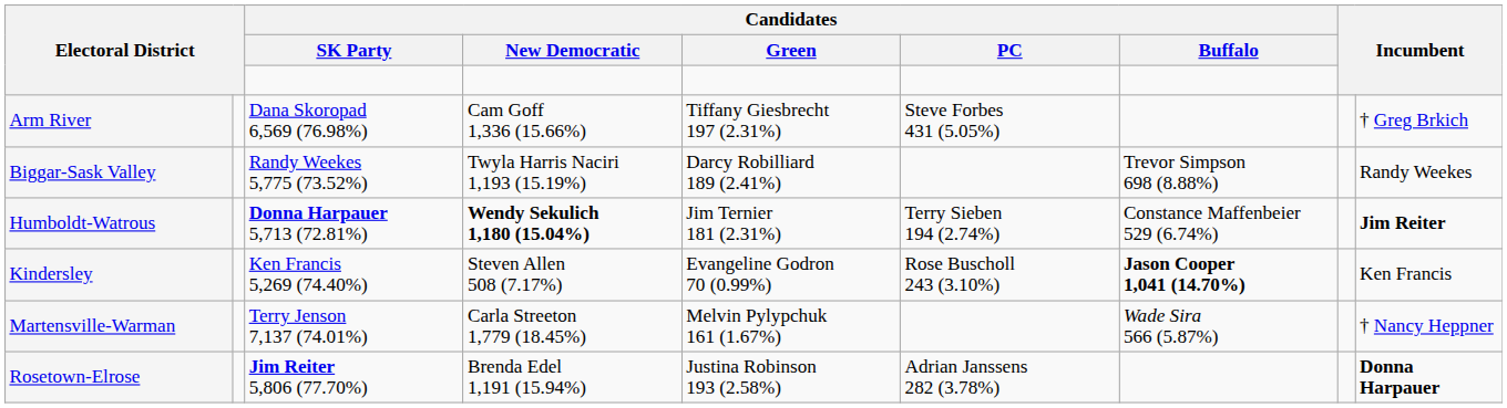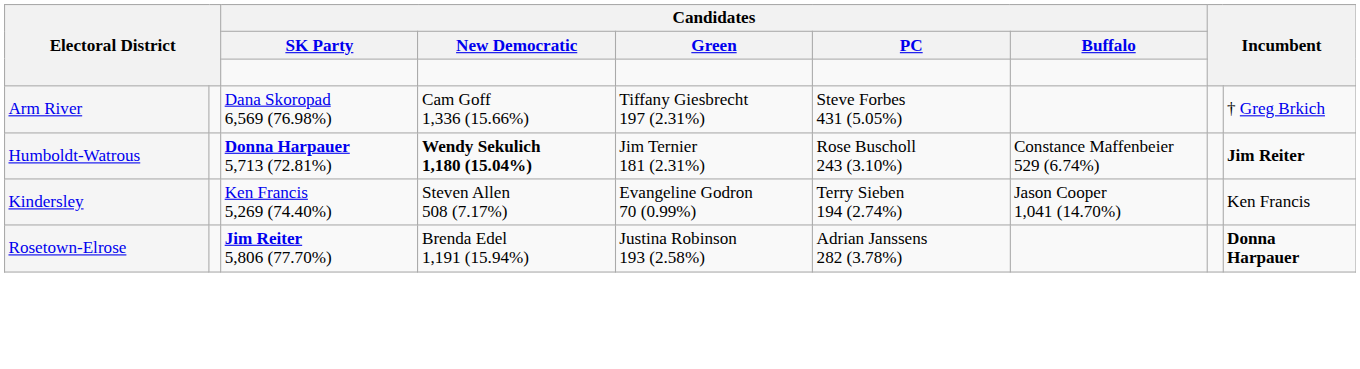 <table class="wikitable" style="width:100%;">
 <tr>
 <th style="width:16%;" rowspan="3" colspan="2">Electoral District</th>
 <th colspan="5">Candidates</th>
 <th style="width:14%;" rowspan="3" colspan="2">Incumbent</th>
 </tr>
 <tr>
 <th style="width:14.6%;"><a href='#'>SK Party</a></th>
 <th style="width:14.6%;"><a href='#'>New Democratic</a></th>
 <th style="width:14.6%;"><a href='#'>Green</a></th>
 <th style="width:14.6%;"><a href='#'>PC</a></th>
 <th style="width:14.6%;"><a href='#'>Buffalo</a></th>
 </tr>
 <tr>
 <td width=14.6% > </td>
 <td width=14.6% > </td>
 <td width=14.6% > </td>
 <td width=14.6% > </td>
 <td width=14.6% > </td>
 </tr>
 <tr>
 <td style="background:whitesmoke;"><a href='#'>Arm River</a></td>
 <td></td>
 <td><a href='#'>Dana Skoropad</a> <br>6,569 (76.98%)</td>
 <td>Cam Goff <br>1,336 (15.66%)</td>
 <td>Tiffany Giesbrecht <br>197 (2.31%)</td>
 <td>Steve Forbes <br>431 (5.05%)</td>
 <td></td>
 <td> </td>
 <td>† <a href='#'>Greg Brkich</a></td>
 </tr>
 <tr>
-<td style="background:whitesmoke;"><a href='#'>Biggar-Sask Valley</a></td>
-<td></td>
-<td><a href='#'>Randy Weekes</a> <br>5,775 (73.52%)</td>
-<td>Twyla Harris Naciri <br>1,193 (15.19%)</td>
-<td>Darcy Robilliard <br>189 (2.41%)</td>
-<td></td>
-<td>Trevor Simpson <br>698 (8.88%)</td>
-<td> </td>
-<td>Randy Weekes</td>
-</tr>
-<tr>
 <td style="background:whitesmoke;"><a href='#'>Humboldt-Watrous</a></td>
 <td></td>
 <td><strong><a href='#'>Donna Harpauer</a></strong> <br>5,713 (72.81%)</td>
 <td><strong>Wendy Sekulich <br>1,180 (15.04%)</strong></td>
 <td>Jim Ternier <br>181 (2.31%)</td>
-<td>Terry Sieben <br>194 (2.74%)</td>
+<td>Rose Buscholl <br>243 (3.10%)</td>
 <td>Constance Maffenbeier <br>529 (6.74%)</td>
 <td> </td>
 <td><strong>Jim Reiter</strong></td>
 </tr>
 <tr>
 <td style="background:whitesmoke;"><a href='#'>Kindersley</a></td>
 <td></td>
 <td><a href='#'>Ken Francis</a> <br>5,269 (74.40%)</td>
 <td>Steven Allen <br>508 (7.17%)</td>
 <td>Evangeline Godron <br>70 (0.99%)</td>
-<td>Rose Buscholl <br>243 (3.10%)</td>
-<td><strong>Jason Cooper <br>1,041 (14.70%)</strong></td>
+<td>Terry Sieben <br>194 (2.74%)</td>
+<td>Jason Cooper <br>1,041 (14.70%)</td>
 <td> </td>
 <td>Ken Francis</td>
-</tr>
-<tr>
-<td style="background:whitesmoke;"><a href='#'>Martensville-Warman</a></td>
-<td></td>
-<td><a href='#'>Terry Jenson</a> <br>7,137 (74.01%)</td>
-<td>Carla Streeton <br>1,779 (18.45%)</td>
-<td>Melvin Pylypchuk <br>161 (1.67%)</td>
-<td></td>
-<td><em>Wade Sira</em> <br>566 (5.87%)</td>
-<td> </td>
-<td>† <a href='#'>Nancy Heppner</a></td>
 </tr>
 <tr>
 <td style="background:whitesmoke;"><a href='#'>Rosetown-Elrose</a></td>
 <td></td>
 <td><strong><a href='#'>Jim Reiter</a></strong> <br>5,806 (77.70%)</td>
 <td>Brenda Edel <br>1,191 (15.94%)</td>
 <td>Justina Robinson <br>193 (2.58%)</td>
 <td>Adrian Janssens <br>282 (3.78%)</td>
 <td></td>
 <td> </td>
 <td><strong>Donna Harpauer</strong></td>
 </tr>
 </table>
